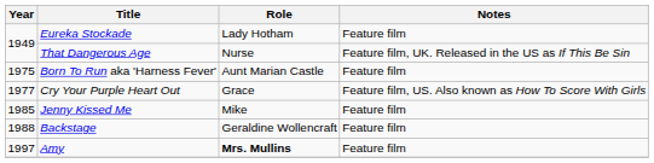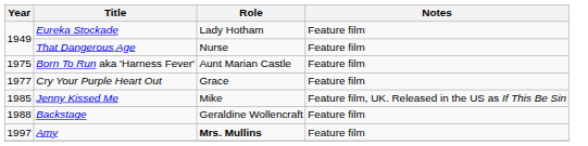 <table class="wikitable sortable">
 <tr>
 <th>Year</th>
 <th>Title</th>
 <th>Role</th>
 <th class="unsortable">Notes</th>
 </tr>
 <tr>
 <td rowspan="2">1949</td>
 <td><em><a href='#'>Eureka Stockade</a></em></td>
 <td>Lady Hotham</td>
 <td>Feature film</td>
 </tr>
 <tr>
 <td><em><a href='#'>That Dangerous Age</a></em></td>
 <td>Nurse</td>
-<td>Feature film, UK. Released in the US as <em>If This Be Sin</em></td>
+<td>Feature film</td>
 </tr>
 <tr>
 <td>1975</td>
 <td><em><a href='#'>Born To Run</a></em> aka 'Harness Fever'</td>
 <td>Aunt Marian Castle</td>
 <td>Feature film</td>
 </tr>
 <tr>
 <td>1977</td>
 <td><em>Cry Your Purple Heart Out</em></td>
 <td>Grace</td>
-<td>Feature film, US. Also known as <em>How To Score With Girls</em></td>
+<td>Feature film</td>
 </tr>
 <tr>
 <td>1985</td>
 <td><em><a href='#'>Jenny Kissed Me</a></em></td>
 <td>Mike</td>
-<td>Feature film</td>
+<td>Feature film, UK. Released in the US as <em>If This Be Sin</em></td>
 </tr>
 <tr>
 <td>1988</td>
 <td><em><a href='#'>Backstage</a></em></td>
 <td>Geraldine Wollencraft</td>
 <td>Feature film</td>
 </tr>
 <tr>
 <td>1997</td>
 <td><em><a href='#'>Amy</a></em></td>
 <td><strong>Mrs. Mullins</strong></td>
 <td>Feature film</td>
 </tr>
 <tr>
 </tr>
 </table>
